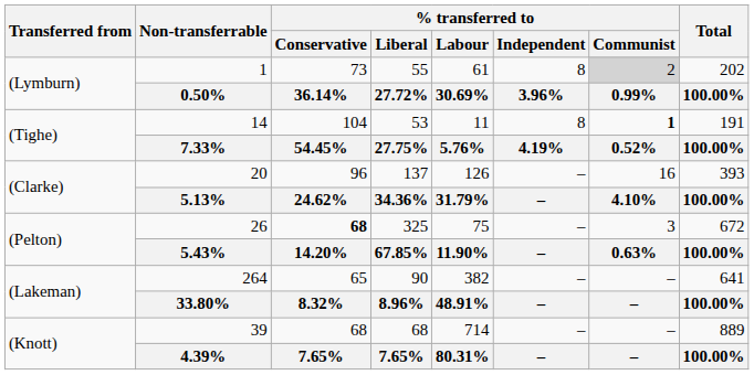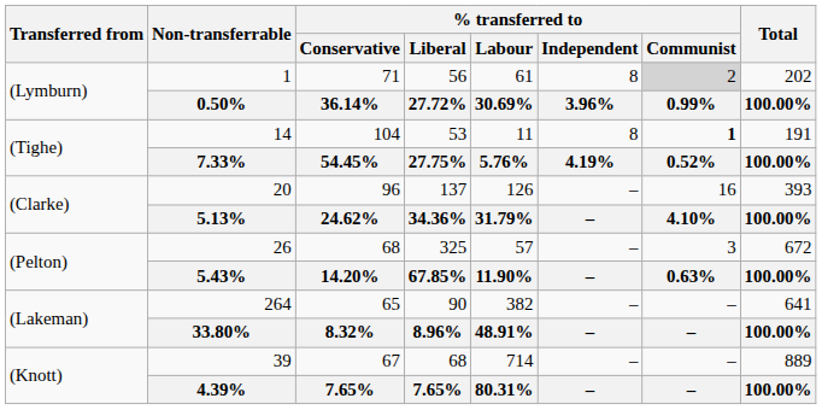 <table class="wikitable" style="text-align:right;">
 <tr>
 <th rowspan="2">Transferred from</th>
 <th rowspan="2">Non-transferrable</th>
 <th colspan="5">% transferred to</th>
 <th rowspan="2">Total</th>
 </tr>
 <tr>
 <th>Conservative</th>
 <th>Liberal</th>
 <th>Labour</th>
 <th>Independent</th>
 <th>Communist</th>
 </tr>
 <tr>
 <td style="text-align:left;" rowspan="2"> (Lymburn)</td>
 <td>1</td>
-<td>73</td>
-<td>55</td>
+<td>71</td>
+<td>56</td>
 <td>61</td>
 <td>8</td>
 <td style="background: lightgrey;">2</td>
 <td>202</td>
 </tr>
 <tr>
 <th>0.50%</th>
 <th>36.14%</th>
 <th>27.72%</th>
 <th>30.69%</th>
 <th>3.96%</th>
 <th>0.99%</th>
 <th>100.00%</th>
 </tr>
 <tr>
 <td style="text-align:left;" rowspan="2"> (Tighe)</td>
 <td>14</td>
 <td>104</td>
 <td>53</td>
 <td>11</td>
 <td>8</td>
 <td><strong>1</strong></td>
 <td>191</td>
 </tr>
 <tr>
 <th>7.33%</th>
 <th>54.45%</th>
 <th>27.75%</th>
 <th>5.76%</th>
 <th>4.19%</th>
 <th>0.52%</th>
 <th>100.00%</th>
 </tr>
 <tr>
 <td style="text-align:left;" rowspan="2"> (Clarke)</td>
 <td>20</td>
 <td>96</td>
 <td>137</td>
 <td>126</td>
 <td>–</td>
 <td>16</td>
 <td>393</td>
 </tr>
 <tr>
 <th>5.13%</th>
 <th>24.62%</th>
 <th>34.36%</th>
 <th>31.79%</th>
 <th>–</th>
 <th>4.10%</th>
 <th>100.00%</th>
 </tr>
 <tr>
 <td style="text-align:left;" rowspan="2"> (Pelton)</td>
 <td>26</td>
-<td><strong>68</strong></td>
+<td>68</td>
 <td>325</td>
-<td>75</td>
+<td>57</td>
 <td>–</td>
 <td>3</td>
 <td>672</td>
 </tr>
 <tr>
 <th>5.43%</th>
 <th>14.20%</th>
 <th>67.85%</th>
 <th>11.90%</th>
 <th>–</th>
 <th>0.63%</th>
 <th>100.00%</th>
 </tr>
 <tr>
 <td style="text-align:left;" rowspan="2"> (Lakeman)</td>
 <td>264</td>
 <td>65</td>
 <td>90</td>
 <td>382</td>
 <td>–</td>
 <td>–</td>
 <td>641</td>
 </tr>
 <tr>
 <th>33.80%</th>
 <th>8.32%</th>
 <th>8.96%</th>
 <th>48.91%</th>
 <th>–</th>
 <th>–</th>
 <th>100.00%</th>
 </tr>
 <tr>
 <td style="text-align:left;" rowspan="2"> (Knott)</td>
 <td>39</td>
-<td>68</td>
+<td>67</td>
 <td>68</td>
 <td>714</td>
 <td>–</td>
 <td>–</td>
 <td>889</td>
 </tr>
 <tr>
 <th>4.39%</th>
 <th>7.65%</th>
 <th>7.65%</th>
 <th>80.31%</th>
 <th>–</th>
 <th>–</th>
 <th>100.00%</th>
 </tr>
 </table>
